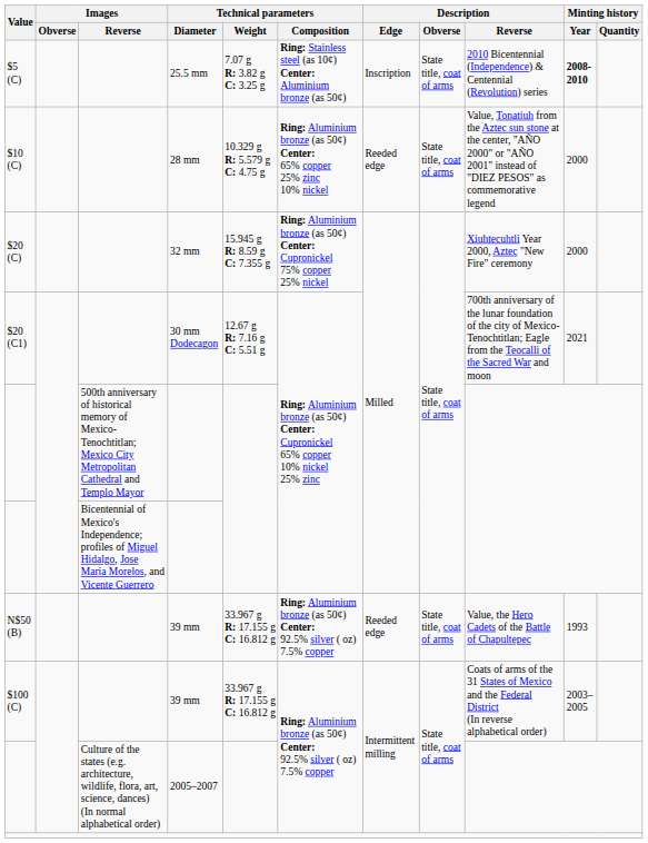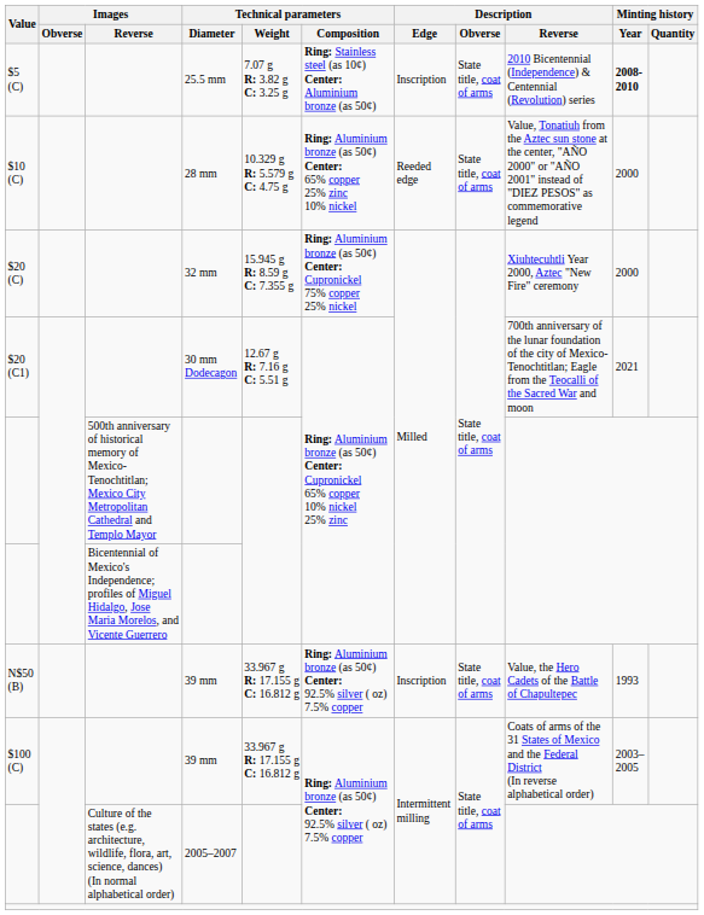 <table class="wikitable" style="font-size:90%;">
 <tr>
 <th rowspan="2">Value</th>
 <th colspan="2">Images</th>
 <th colspan="3">Technical parameters</th>
 <th colspan="3">Description</th>
 <th colspan="3">Minting history</th>
 </tr>
 <tr>
 <th>Obverse</th>
 <th>Reverse</th>
 <th>Diameter</th>
 <th>Weight</th>
 <th>Composition</th>
 <th>Edge</th>
 <th>Obverse</th>
 <th>Reverse</th>
 <th>Year</th>
 <th>Quantity</th>
 </tr>
 <tr>
 <td>$5 (C)</td>
 <td style="text-align:center;"></td>
 <td style="text-align:center;"></td>
 <td>25.5 mm</td>
 <td>7.07 g<br><strong>R:</strong> 3.82 g<br><strong>C:</strong> 3.25 g</td>
 <td><strong>Ring:</strong> <a href='#'>Stainless steel</a> (as 10¢)<br><strong>Center:</strong> <a href='#'>Aluminium bronze</a> (as 50¢)</td>
 <td>Inscription</td>
 <td>State title, <a href='#'>coat of arms</a></td>
 <td><a href='#'>2010</a> Bicentennial (<a href='#'>Independence</a>) & Centennial (<a href='#'>Revolution</a>) series</td>
 <td><strong>2008-2010</strong></td>
 <td></td>
 </tr>
 <tr>
 <td>$10 (C)</td>
 <td style="text-align:center;"></td>
 <td style="text-align:center;"></td>
 <td>28 mm</td>
 <td>10.329 g<br><strong>R:</strong> 5.579 g<br><strong>C:</strong> 4.75 g</td>
 <td><strong>Ring:</strong> <a href='#'>Aluminium bronze</a> (as 50¢)<br><strong>Center:</strong><br>65% <a href='#'>copper</a><br>25% <a href='#'>zinc</a><br>10% <a href='#'>nickel</a></td>
 <td>Reeded edge</td>
 <td>State title, <a href='#'>coat of arms</a></td>
 <td>Value, <a href='#'>Tonatiuh</a> from the <a href='#'>Aztec sun stone</a> at the center, "AÑO 2000" or "AÑO 2001" instead of "DIEZ PESOS" as commemorative legend</td>
 <td>2000</td>
 <td></td>
 </tr>
 <tr>
 <td>$20 (C)</td>
 <td style="text-align:center;"></td>
 <td style="text-align:center;"></td>
 <td>32 mm</td>
 <td>15.945 g<br><strong>R:</strong> 8.59 g<br><strong>C:</strong> 7.355 g</td>
 <td><strong>Ring:</strong> <a href='#'>Aluminium bronze</a> (as 50¢)<br><strong>Center:</strong> <a href='#'>Cupronickel</a><br>75% <a href='#'>copper</a><br>25% <a href='#'>nickel</a></td>
 <td rowspan="4">Milled</td>
 <td rowspan="4">State title, <a href='#'>coat of arms</a></td>
 <td><a href='#'>Xiuhtecuhtli</a> Year 2000, <a href='#'>Aztec</a> "New Fire" ceremony</td>
 <td>2000</td>
 <td></td>
 </tr>
 <tr>
 <td>$20 (C1)</td>
 <td rowspan=3 style="text-align:center;"></td>
 <td style="text-align:center;"></td>
 <td>30 mm <a href='#'>Dodecagon</a></td>
 <td>12.67 g<br><strong>R:</strong> 7.16 g<br><strong>C:</strong> 5.51 g</td>
 <td rowspan="3"><strong>Ring:</strong> <a href='#'>Aluminium bronze</a> (as 50¢)<br><strong>Center:</strong> <a href='#'>Cupronickel</a><br>65% <a href='#'>copper</a><br>10% <a href='#'>nickel</a><br>25% <a href='#'>zinc</a></td>
 <td>700th anniversary of the lunar foundation of the city of Mexico-Tenochtitlan; Eagle from the <a href='#'>Teocalli of the Sacred War</a> and moon</td>
 <td>2021</td>
 <td></td>
 </tr>
 <tr>
 <td style="text-align:center;"></td>
 <td>500th anniversary of historical memory of Mexico-Tenochtitlan; <a href='#'>Mexico City Metropolitan Cathedral</a> and <a href='#'>Templo Mayor</a></td>
 <td></td>
 </tr>
 <tr>
 <td style="text-align:center;"></td>
 <td>Bicentennial of Mexico's Independence; profiles of <a href='#'>Miguel Hidalgo</a>, <a href='#'>Jose Maria Morelos</a>, and <a href='#'>Vicente Guerrero</a></td>
 <td></td>
 </tr>
 <tr>
 <td>N$50 (B)</td>
 <td style="text-align:center;"></td>
 <td style="text-align:center;"></td>
 <td>39 mm</td>
 <td>33.967 g<br><strong>R:</strong> 17.155 g<br><strong>C:</strong> 16.812 g</td>
 <td><strong>Ring:</strong> <a href='#'>Aluminium bronze</a> (as 50¢)<br><strong>Center:</strong><br>92.5% <a href='#'>silver</a> ( oz)<br>7.5% <a href='#'>copper</a></td>
-<td>Reeded edge</td>
+<td>Inscription</td>
 <td>State title, <a href='#'>coat of arms</a></td>
 <td>Value, the <a href='#'>Hero Cadets</a> of the <a href='#'>Battle of Chapultepec</a></td>
 <td>1993</td>
 <td></td>
 </tr>
 <tr>
 <td>$100 (C)</td>
 <td style="text-align:center;" rowspan=2></td>
 <td style="text-align:center;"></td>
 <td>39 mm</td>
 <td>33.967 g<br><strong>R:</strong> 17.155 g<br><strong>C:</strong> 16.812 g</td>
 <td rowspan="2"><strong>Ring:</strong> <a href='#'>Aluminium bronze</a> (as 50¢)<br><strong>Center:</strong><br>92.5% <a href='#'>silver</a> ( oz)<br>7.5% <a href='#'>copper</a></td>
 <td rowspan="2">Intermittent milling</td>
 <td rowspan="2">State title, <a href='#'>coat of arms</a></td>
 <td>Coats of arms of the 31 <a href='#'>States of Mexico</a> and the <a href='#'>Federal District</a><br>(In reverse alphabetical order)</td>
 <td>2003–2005</td>
 <td></td>
 </tr>
 <tr>
 <td style="text-align:center;"></td>
 <td>Culture of the states (e.g. architecture, wildlife, flora, art, science, dances)<br>(In normal alphabetical order)</td>
 <td>2005–2007</td>
 <td></td>
 </tr>
 <tr>
 <td colspan="11"></td>
 </tr>
 </table>
